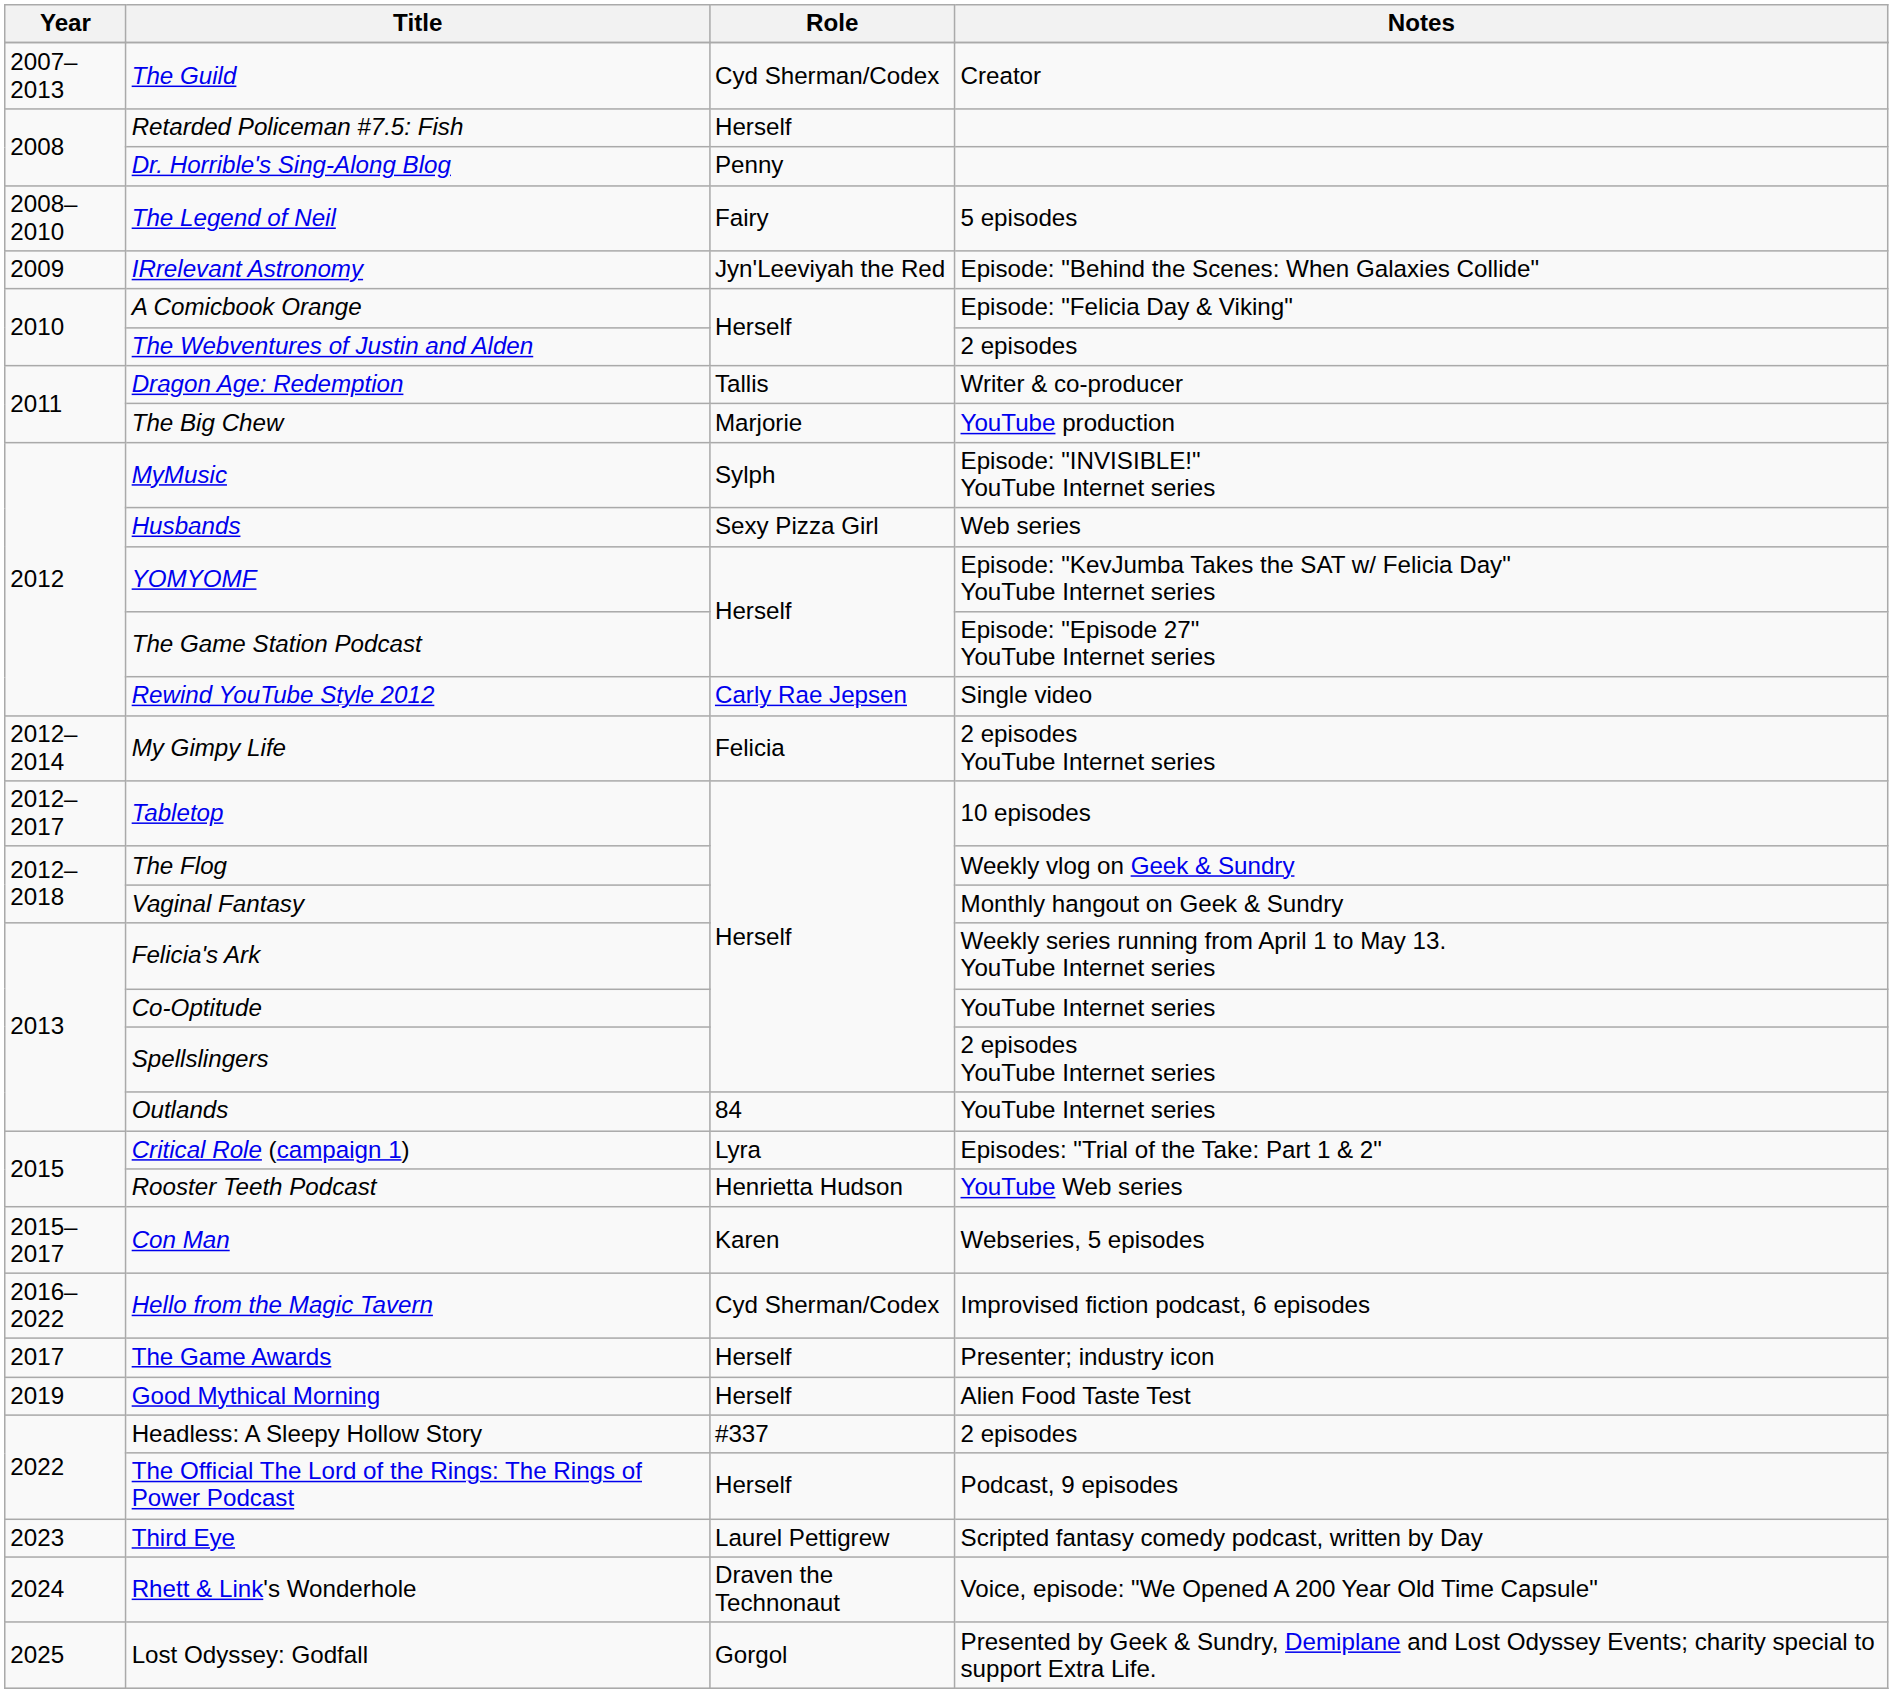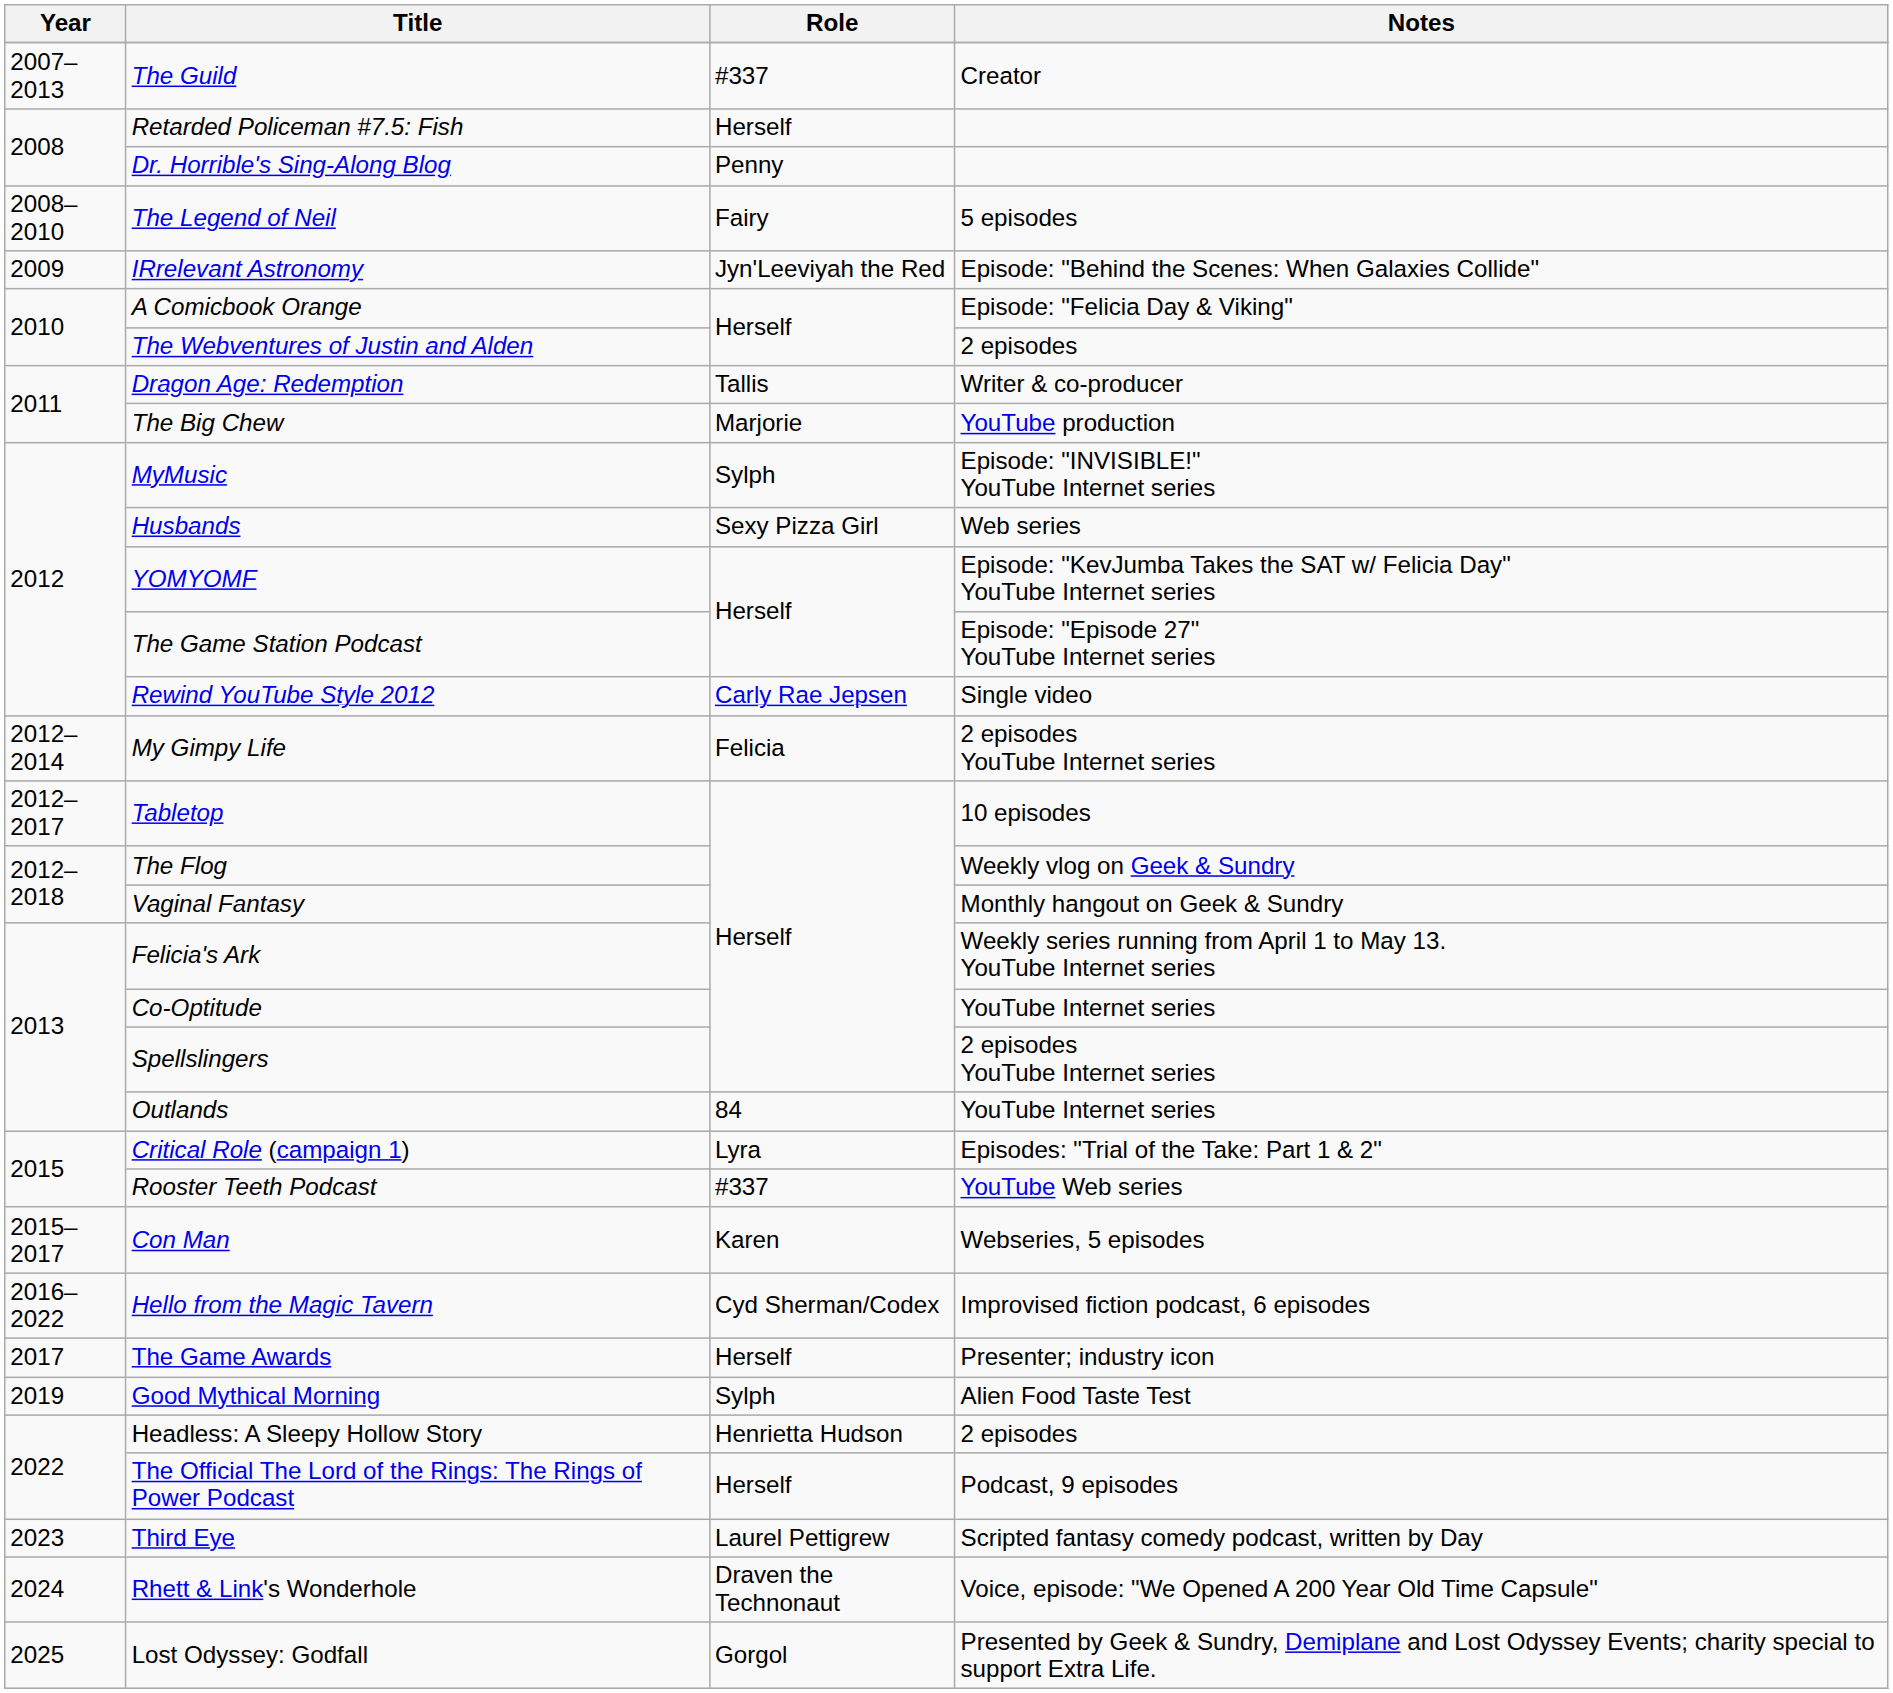 <table class="wikitable sortable">
 <tr>
 <th>Year</th>
 <th>Title</th>
 <th>Role</th>
 <th class="unsortable">Notes</th>
 </tr>
 <tr>
 </tr>
 <tr>
 <td>2007–2013</td>
 <td><em><a href='#'>The Guild</a></em></td>
-<td>Cyd Sherman/Codex</td>
+<td>#337</td>
 <td>Creator</td>
 </tr>
 <tr>
 <td rowspan="2">2008</td>
 <td><em>Retarded Policeman #7.5: Fish</em></td>
 <td>Herself</td>
 <td></td>
 </tr>
 <tr>
 <td><em><a href='#'>Dr. Horrible's Sing-Along Blog</a></em></td>
 <td>Penny</td>
 <td></td>
 </tr>
 <tr>
 <td>2008–2010</td>
 <td><em><a href='#'>The Legend of Neil</a></em></td>
 <td>Fairy</td>
 <td>5 episodes</td>
 </tr>
 <tr>
 <td>2009</td>
 <td><em><a href='#'>IRrelevant Astronomy</a></em></td>
 <td>Jyn'Leeviyah the Red</td>
 <td>Episode: "Behind the Scenes: When Galaxies Collide"</td>
 </tr>
 <tr>
 <td rowspan="2">2010</td>
 <td><em>A Comicbook Orange</em></td>
 <td rowspan="2">Herself</td>
 <td>Episode: "Felicia Day & Viking"</td>
 </tr>
 <tr>
 <td><em><a href='#'>The Webventures of Justin and Alden</a></em></td>
 <td>2 episodes</td>
 </tr>
 <tr>
 <td rowspan="2">2011</td>
 <td><em><a href='#'>Dragon Age: Redemption</a></em></td>
 <td>Tallis</td>
 <td>Writer & co-producer</td>
 </tr>
 <tr>
 <td><em>The Big Chew</em></td>
 <td>Marjorie</td>
 <td><a href='#'>YouTube</a> production</td>
 </tr>
 <tr>
 <td rowspan="5">2012</td>
 <td><em><a href='#'>MyMusic</a></em></td>
 <td>Sylph</td>
 <td>Episode: "INVISIBLE!"<br>YouTube Internet series</td>
 </tr>
 <tr>
 <td><em><a href='#'>Husbands</a></em></td>
 <td>Sexy Pizza Girl</td>
 <td>Web series</td>
 </tr>
 <tr>
 <td><em><a href='#'>YOMYOMF</a></em></td>
 <td rowspan="2">Herself</td>
 <td>Episode: "KevJumba Takes the SAT w/ Felicia Day"<br>YouTube Internet series</td>
 </tr>
 <tr>
 <td><em>The Game Station Podcast</em></td>
 <td>Episode: "Episode 27"<br>YouTube Internet series</td>
 </tr>
 <tr>
 <td><em><a href='#'>Rewind YouTube Style 2012</a></em></td>
 <td><a href='#'>Carly Rae Jepsen</a></td>
 <td>Single video</td>
 </tr>
 <tr>
 <td>2012–2014</td>
 <td><em>My Gimpy Life</em></td>
 <td>Felicia</td>
 <td>2 episodes<br>YouTube Internet series</td>
 </tr>
 <tr>
 <td>2012–2017</td>
 <td><em><a href='#'>Tabletop</a></em></td>
 <td rowspan="6">Herself</td>
 <td>10 episodes</td>
 </tr>
 <tr>
 <td rowspan="2">2012–2018</td>
 <td><em>The Flog</em></td>
 <td>Weekly vlog on <a href='#'>Geek & Sundry</a></td>
 </tr>
 <tr>
 <td><em>Vaginal Fantasy</em></td>
 <td>Monthly hangout on Geek & Sundry</td>
 </tr>
 <tr>
 <td rowspan="4">2013</td>
 <td><em>Felicia's Ark</em></td>
 <td>Weekly series running from April 1 to May 13.<br>YouTube Internet series</td>
 </tr>
 <tr>
 <td><em>Co-Optitude</em></td>
 <td>YouTube Internet series</td>
 </tr>
 <tr>
 <td><em>Spellslingers</em></td>
 <td>2 episodes<br>YouTube Internet series</td>
 </tr>
 <tr>
 <td><em>Outlands</em></td>
 <td>84</td>
 <td>YouTube Internet series</td>
 </tr>
 <tr>
 <td rowspan="2">2015</td>
 <td><em><a href='#'>Critical Role</a></em> (<a href='#'>campaign 1</a>)</td>
 <td>Lyra</td>
 <td>Episodes: "Trial of the Take: Part 1 & 2"</td>
 </tr>
 <tr>
 <td><em>Rooster Teeth Podcast</em></td>
-<td>Henrietta Hudson</td>
+<td>#337</td>
 <td><a href='#'>YouTube</a> Web series</td>
 </tr>
 <tr>
 <td>2015–2017</td>
 <td><em><a href='#'>Con Man</a></em></td>
 <td>Karen</td>
 <td>Webseries, 5 episodes</td>
 </tr>
 <tr>
 <td>2016–2022</td>
 <td><em><a href='#'>Hello from the Magic Tavern</a></td>
 <td>Cyd Sherman/Codex</td>
 <td>Improvised fiction podcast, 6 episodes</td>
 </tr>
 <tr>
 <td>2017</td>
 <td></em><a href='#'>The Game Awards</a><em></td>
 <td>Herself</td>
 <td>Presenter; industry icon</td>
 </tr>
 <tr>
 <td>2019</td>
 <td></em><a href='#'>Good Mythical Morning</a><em></td>
-<td>Herself</td>
+<td>Sylph</td>
 <td>Alien Food Taste Test</td>
 </tr>
 <tr>
 <td rowspan="2">2022</td>
 <td></em>Headless: A Sleepy Hollow Story<em></td>
-<td>#337</td>
+<td>Henrietta Hudson</td>
 <td>2 episodes</td>
 </tr>
 <tr>
 <td></em><a href='#'>The Official The Lord of the Rings: The Rings of Power Podcast</a><em></td>
 <td>Herself</td>
 <td>Podcast, 9 episodes</td>
 </tr>
 <tr>
 <td>2023</td>
 <td></em><a href='#'>Third Eye</a><em></td>
 <td>Laurel Pettigrew</td>
 <td>Scripted fantasy comedy podcast, written by Day</td>
 </tr>
 <tr>
 <td>2024</td>
 <td></em><a href='#'>Rhett & Link</a>'s Wonderhole<em></td>
 <td>Draven the Technonaut</td>
 <td>Voice, episode: "We Opened A 200 Year Old Time Capsule"</td>
 </tr>
 <tr>
 <td>2025</td>
 <td></em>Lost Odyssey: Godfall<em></td>
 <td>Gorgol</td>
 <td>Presented by Geek & Sundry, <a href='#'>Demiplane</a> and Lost Odyssey Events; charity special to support Extra Life.</td>
 </tr>
 <tr>
 </tr>
 </table>
